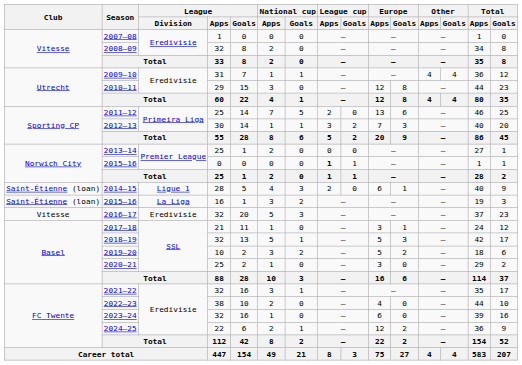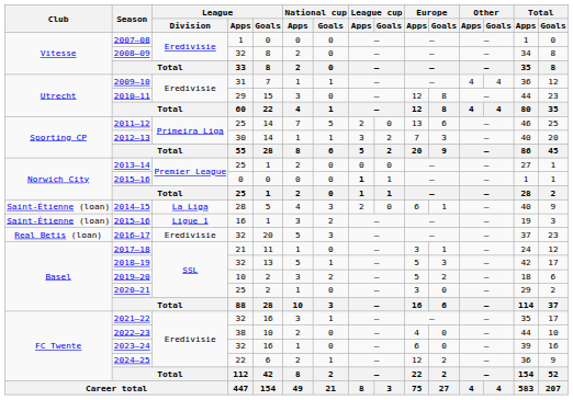 <table class="wikitable" style="text-align: center">
 <tr>
 <th rowspan="2">Club</th>
 <th rowspan="2">Season</th>
 <th colspan="3">League</th>
 <th colspan="2">National cup</th>
 <th colspan="2">League cup</th>
 <th colspan="2">Europe</th>
 <th colspan="2">Other</th>
 <th colspan="2">Total</th>
 </tr>
 <tr>
 <th>Division</th>
 <th>Apps</th>
 <th>Goals</th>
 <th>Apps</th>
 <th>Goals</th>
 <th>Apps</th>
 <th>Goals</th>
 <th>Apps</th>
 <th>Goals</th>
 <th>Apps</th>
 <th>Goals</th>
 <th>Apps</th>
 <th>Goals</th>
 </tr>
 <tr>
 <td rowspan="3"><a href='#'>Vitesse</a></td>
 <td><a href='#'>2007–08</a></td>
 <td rowspan="2"><a href='#'>Eredivisie</a></td>
 <td>1</td>
 <td>0</td>
 <td>0</td>
 <td>0</td>
 <td colspan="2">—</td>
 <td colspan="2">—</td>
 <td colspan="2">—</td>
 <td>1</td>
 <td>0</td>
 </tr>
 <tr>
 <td><a href='#'>2008–09</a></td>
 <td>32</td>
 <td>8</td>
 <td>2</td>
 <td>0</td>
 <td colspan="2">—</td>
 <td colspan="2">—</td>
 <td colspan="2">—</td>
 <td>34</td>
 <td>8</td>
 </tr>
 <tr>
 <th colspan="2">Total</th>
 <th>33</th>
 <th>8</th>
 <th>2</th>
 <th>0</th>
 <th colspan="2">—</th>
 <th colspan="2">—</th>
 <th colspan="2">—</th>
 <th>35</th>
 <th>8</th>
 </tr>
 <tr>
 <td rowspan="3"><a href='#'>Utrecht</a></td>
 <td><a href='#'>2009–10</a></td>
 <td rowspan="2">Eredivisie</td>
 <td>31</td>
 <td>7</td>
 <td>1</td>
 <td>1</td>
 <td colspan="2">—</td>
 <td colspan="2">—</td>
 <td>4</td>
 <td>4</td>
 <td>36</td>
 <td>12</td>
 </tr>
 <tr>
 <td><a href='#'>2010–11</a></td>
 <td>29</td>
 <td>15</td>
 <td>3</td>
 <td>0</td>
 <td colspan="2">—</td>
 <td>12</td>
 <td>8</td>
 <td colspan="2">—</td>
 <td>44</td>
 <td>23</td>
 </tr>
 <tr>
 <th colspan="2">Total</th>
 <th>60</th>
 <th>22</th>
 <th>4</th>
 <th>1</th>
 <th colspan="2">—</th>
 <th>12</th>
 <th>8</th>
 <th>4</th>
 <th>4</th>
 <th>80</th>
 <th>35</th>
 </tr>
 <tr>
 <td rowspan="3"><a href='#'>Sporting CP</a></td>
 <td><a href='#'>2011–12</a></td>
 <td rowspan="2"><a href='#'>Primeira Liga</a></td>
 <td>25</td>
 <td>14</td>
 <td>7</td>
 <td>5</td>
 <td>2</td>
 <td>0</td>
 <td>13</td>
 <td>6</td>
 <td colspan="2">—</td>
 <td>46</td>
 <td>25</td>
 </tr>
 <tr>
 <td><a href='#'>2012–13</a></td>
 <td>30</td>
 <td>14</td>
 <td>1</td>
 <td>1</td>
 <td>3</td>
 <td>2</td>
 <td>7</td>
 <td>3</td>
 <td colspan="2">—</td>
 <td>40</td>
 <td>20</td>
 </tr>
 <tr>
 <th colspan="2">Total</th>
 <th>55</th>
 <th>28</th>
 <th>8</th>
 <th>6</th>
 <th>5</th>
 <th>2</th>
 <th>20</th>
 <th>9</th>
 <th colspan="2">—</th>
 <th>86</th>
 <th>45</th>
 </tr>
 <tr>
 <td rowspan="3"><a href='#'>Norwich City</a></td>
 <td><a href='#'>2013–14</a></td>
 <td rowspan="2"><a href='#'>Premier League</a></td>
 <td>25</td>
 <td>1</td>
 <td>2</td>
 <td>0</td>
 <td>0</td>
 <td>0</td>
 <td colspan="2">—</td>
 <td colspan="2">—</td>
 <td>27</td>
 <td>1</td>
 </tr>
 <tr>
 <td><a href='#'>2015–16</a></td>
 <td>0</td>
 <td>0</td>
 <td>0</td>
 <td>0</td>
 <td><strong>1</strong></td>
 <td>1</td>
 <td colspan="2">—</td>
 <td colspan="2">—</td>
 <td>1</td>
 <td>1</td>
 </tr>
 <tr>
 <th colspan="2">Total</th>
 <th>25</th>
 <th>1</th>
 <th>2</th>
 <th>0</th>
 <th>1</th>
 <th>1</th>
 <th colspan="2">—</th>
 <th colspan="2">—</th>
 <th>28</th>
 <th>2</th>
 </tr>
 <tr>
 <td><a href='#'>Saint-Étienne</a> (loan)</td>
 <td><a href='#'>2014–15</a></td>
-<td><a href='#'>Ligue 1</a></td>
+<td><a href='#'>La Liga</a></td>
 <td>28</td>
 <td>5</td>
 <td>4</td>
 <td>3</td>
 <td>2</td>
 <td>0</td>
 <td>6</td>
 <td>1</td>
 <td colspan="2">—</td>
 <td>40</td>
 <td>9</td>
 </tr>
 <tr>
 <td><a href='#'>Saint-Étienne</a> (loan)</td>
 <td><a href='#'>2015–16</a></td>
-<td><a href='#'>La Liga</a></td>
+<td><a href='#'>Ligue 1</a></td>
 <td>16</td>
 <td>1</td>
 <td>3</td>
 <td>2</td>
 <td colspan="2">—</td>
 <td colspan="2">—</td>
 <td colspan="2">—</td>
 <td>19</td>
 <td>3</td>
 </tr>
 <tr>
-<td>Vitesse</td>
+<td><a href='#'>Real Betis</a> (loan)</td>
 <td><a href='#'>2016–17</a></td>
 <td>Eredivisie</td>
 <td>32</td>
 <td>20</td>
 <td>5</td>
 <td>3</td>
 <td colspan="2">—</td>
 <td colspan="2">—</td>
 <td colspan="2">—</td>
 <td>37</td>
 <td>23</td>
 </tr>
 <tr>
 <td rowspan="5"><a href='#'>Basel</a></td>
 <td><a href='#'>2017–18</a></td>
 <td rowspan="4"><a href='#'>SSL</a></td>
 <td>21</td>
 <td>11</td>
 <td>1</td>
 <td>0</td>
 <td colspan="2">—</td>
 <td>3</td>
 <td>1</td>
 <td colspan="2">—</td>
 <td>24</td>
 <td>12</td>
 </tr>
 <tr>
 <td><a href='#'>2018–19</a></td>
 <td>32</td>
 <td>13</td>
 <td>5</td>
 <td>1</td>
 <td colspan="2">—</td>
 <td>5</td>
 <td>3</td>
 <td colspan="2">—</td>
 <td>42</td>
 <td>17</td>
 </tr>
 <tr>
 <td><a href='#'>2019–20</a></td>
 <td>10</td>
 <td>2</td>
 <td>3</td>
 <td>2</td>
 <td colspan="2">—</td>
 <td>5</td>
 <td>2</td>
 <td colspan="2">—</td>
 <td>18</td>
 <td>6</td>
 </tr>
 <tr>
 <td><a href='#'>2020–21</a></td>
 <td>25</td>
 <td>2</td>
 <td>1</td>
 <td>0</td>
 <td colspan="2">—</td>
 <td>3</td>
 <td>0</td>
 <td colspan="2">—</td>
 <td>29</td>
 <td>2</td>
 </tr>
 <tr>
 <th colspan="2">Total</th>
 <th>88</th>
 <th>28</th>
 <th>10</th>
 <th>3</th>
 <th colspan="2">—</th>
 <th>16</th>
 <th>6</th>
 <th colspan="2">—</th>
 <th>114</th>
 <th>37</th>
 </tr>
 <tr>
 <td rowspan="5"><a href='#'>FC Twente</a></td>
 <td><a href='#'>2021–22</a></td>
 <td rowspan="4">Eredivisie</td>
 <td>32</td>
 <td>16</td>
 <td>3</td>
 <td>1</td>
 <td colspan="2">—</td>
 <td colspan="2">—</td>
 <td colspan="2">—</td>
 <td>35</td>
 <td>17</td>
 </tr>
 <tr>
 <td><a href='#'>2022–23</a></td>
 <td>38</td>
 <td>10</td>
 <td>2</td>
 <td>0</td>
 <td colspan="2">—</td>
 <td>4</td>
 <td>0</td>
 <td colspan="2">—</td>
 <td>44</td>
 <td>10</td>
 </tr>
 <tr>
 <td><a href='#'>2023–24</a></td>
 <td>32</td>
 <td>16</td>
 <td>1</td>
 <td>0</td>
 <td colspan="2">—</td>
 <td>6</td>
 <td>0</td>
 <td colspan="2">—</td>
 <td>39</td>
 <td>16</td>
 </tr>
 <tr>
 <td><a href='#'>2024–25</a></td>
 <td>22</td>
 <td>6</td>
 <td>2</td>
 <td>1</td>
 <td colspan="2">—</td>
 <td>12</td>
 <td>2</td>
 <td colspan="2">—</td>
 <td>36</td>
 <td>9</td>
 </tr>
 <tr>
 <th colspan="2">Total</th>
 <th>112</th>
 <th>42</th>
 <th>8</th>
 <th>2</th>
 <th colspan="2">—</th>
 <th>22</th>
 <th>2</th>
 <th colspan="2">—</th>
 <th>154</th>
 <th>52</th>
 </tr>
 <tr>
 <th colspan="3">Career total</th>
 <th>447</th>
 <th>154</th>
 <th>49</th>
 <th>21</th>
 <th>8</th>
 <th>3</th>
 <th>75</th>
 <th>27</th>
 <th>4</th>
 <th>4</th>
 <th>583</th>
 <th>207</th>
 </tr>
 </table>
